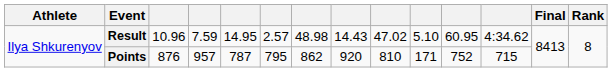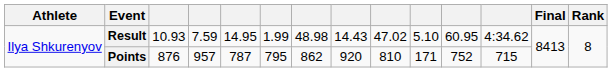 <table class=wikitable style="text-align:center; font-size:90%">
 <tr>
 <th>Athlete</th>
 <th>Event</th>
 <th></th>
 <th></th>
 <th></th>
 <th></th>
 <th></th>
 <th></th>
 <th></th>
 <th></th>
 <th></th>
 <th></th>
 <th>Final</th>
 <th>Rank</th>
 </tr>
 <tr>
 <td rowspan=2 align=left><a href='#'>Ilya Shkurenyov</a></td>
 <th style="font-size:95%">Result</th>
-<td>10.96</td>
+<td>10.93</td>
 <td>7.59</td>
 <td>14.95</td>
-<td>2.57</td>
+<td>1.99</td>
 <td>48.98</td>
 <td>14.43</td>
 <td>47.02</td>
 <td>5.10</td>
 <td>60.95</td>
 <td>4:34.62</td>
 <td rowspan=2>8413</td>
 <td rowspan=2>8</td>
 </tr>
 <tr>
 <th style="font-size:95%">Points</th>
 <td>876</td>
 <td>957</td>
 <td>787</td>
 <td>795</td>
 <td>862</td>
 <td>920</td>
 <td>810</td>
 <td>171</td>
 <td>752</td>
 <td>715</td>
 </tr>
 </table>
